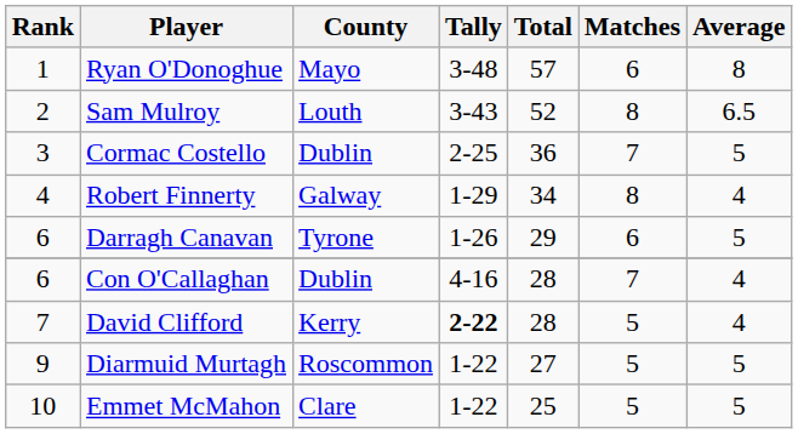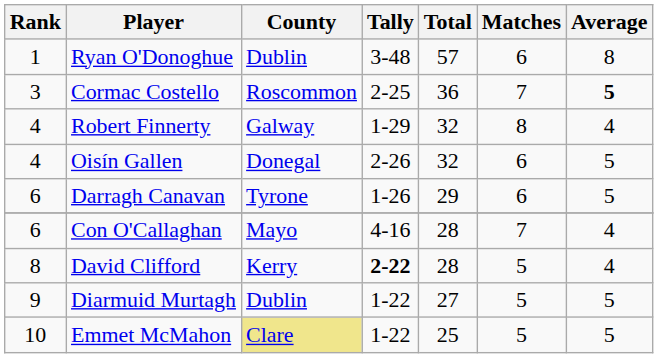 <table class="wikitable">
 <tr>
 <th>Rank</th>
 <th>Player</th>
 <th>County</th>
 <th>Tally</th>
 <th>Total</th>
 <th>Matches</th>
 <th>Average</th>
 </tr>
 <tr>
 <td style="text-align:center;">1</td>
 <td><a href='#'>Ryan O'Donoghue</a></td>
-<td><a href='#'>Mayo</a></td>
+<td><a href='#'>Dublin</a></td>
 <td align="center">3-48</td>
 <td align="center">57</td>
 <td align="center">6</td>
 <td align="center">8</td>
 </tr>
 <tr>
-<td style="text-align:center;">2</td>
-<td><a href='#'>Sam Mulroy</a></td>
-<td><a href='#'>Louth</a></td>
-<td align="center">3-43</td>
-<td align="center">52</td>
-<td align="center">8</td>
-<td align="center">6.5</td>
-</tr>
-<tr>
 <td style="text-align:center;">3</td>
 <td><a href='#'>Cormac Costello</a></td>
-<td><a href='#'>Dublin</a></td>
+<td><a href='#'>Roscommon</a></td>
 <td align="center">2-25</td>
 <td align="center">36</td>
 <td align="center">7</td>
-<td align="center">5</td>
+<td align="center"><strong>5</strong></td>
 </tr>
 <tr>
 <td style="text-align:center;">4</td>
 <td><a href='#'>Robert Finnerty</a></td>
 <td><a href='#'>Galway</a></td>
 <td align="center">1-29</td>
-<td align="center">34</td>
+<td align="center">32</td>
 <td align="center">8</td>
 <td align="center">4</td>
+</tr>
+<tr>
+<td style="text-align:center;">4</td>
+<td><a href='#'>Oisín Gallen</a></td>
+<td><a href='#'>Donegal</a></td>
+<td align="center">2-26</td>
+<td align="center">32</td>
+<td align="center">6</td>
+<td align="center">5</td>
 </tr>
 <tr>
 <td style="text-align:center;">6</td>
 <td><a href='#'>Darragh Canavan</a></td>
 <td><a href='#'>Tyrone</a></td>
 <td align="center">1-26</td>
 <td align="center">29</td>
 <td align="center">6</td>
 <td align="center">5</td>
 </tr>
 <tr>
 </tr>
 <tr>
 <td style="text-align:center;">6</td>
 <td><a href='#'>Con O'Callaghan</a></td>
-<td><a href='#'>Dublin</a></td>
+<td><a href='#'>Mayo</a></td>
 <td align="center">4-16</td>
 <td align="center">28</td>
 <td align="center">7</td>
 <td align="center">4</td>
 </tr>
 <tr>
-<td style="text-align:center;">7</td>
+<td style="text-align:center;">8</td>
 <td><a href='#'>David Clifford</a></td>
 <td><a href='#'>Kerry</a></td>
 <td align="center"><strong>2-22</strong></td>
 <td align="center">28</td>
 <td align="center">5</td>
 <td align="center">4</td>
 </tr>
 <tr>
 <td style="text-align:center;">9</td>
 <td><a href='#'>Diarmuid Murtagh</a></td>
-<td><a href='#'>Roscommon</a></td>
+<td><a href='#'>Dublin</a></td>
 <td align="center">1-22</td>
 <td align="center">27</td>
 <td align="center">5</td>
 <td align="center">5</td>
 </tr>
 <tr>
 <td style="text-align:center;">10</td>
 <td><a href='#'>Emmet McMahon</a></td>
-<td><a href='#'>Clare</a></td>
+<td style="background: khaki;"><a href='#'>Clare</a></td>
 <td align="center">1-22</td>
 <td align="center">25</td>
 <td align="center">5</td>
 <td align="center">5</td>
 </tr>
 </table>
